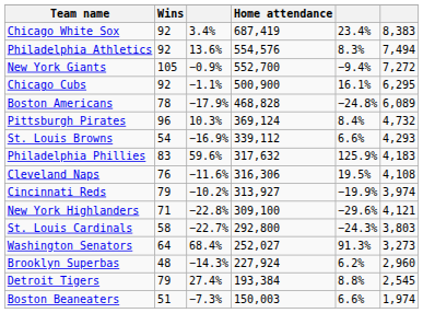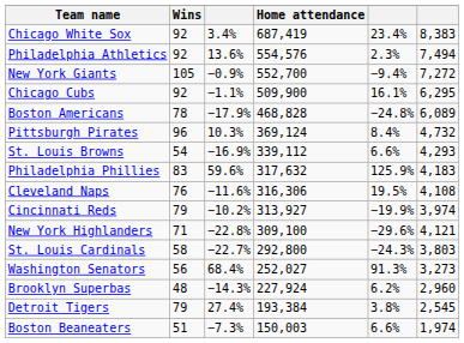 <table class="wikitable sortable">
 <tr style="text-align:center; font-size:larger;">
 </tr>
 <tr>
 <th>Team name</th>
 <th>Wins</th>
 <th></th>
 <th>Home attendance</th>
 <th></th>
 <th></th>
 </tr>
 <tr>
 <td><a href='#'>Chicago White Sox</a></td>
 <td>92</td>
 <td>3.4%</td>
 <td>687,419</td>
 <td>23.4%</td>
 <td>8,383</td>
 </tr>
 <tr>
 <td><a href='#'>Philadelphia Athletics</a></td>
 <td>92</td>
 <td>13.6%</td>
 <td>554,576</td>
-<td>8.3%</td>
+<td>2.3%</td>
 <td>7,494</td>
 </tr>
 <tr>
 <td><a href='#'>New York Giants</a></td>
 <td>105</td>
 <td>−0.9%</td>
 <td>552,700</td>
 <td>−9.4%</td>
 <td>7,272</td>
 </tr>
 <tr>
 <td><a href='#'>Chicago Cubs</a></td>
 <td>92</td>
 <td>−1.1%</td>
-<td>500,900</td>
+<td>509,900</td>
 <td>16.1%</td>
 <td>6,295</td>
 </tr>
 <tr>
 <td><a href='#'>Boston Americans</a></td>
 <td>78</td>
 <td>−17.9%</td>
 <td>468,828</td>
 <td>−24.8%</td>
 <td>6,089</td>
 </tr>
 <tr>
 <td><a href='#'>Pittsburgh Pirates</a></td>
 <td>96</td>
 <td>10.3%</td>
 <td>369,124</td>
 <td>8.4%</td>
 <td>4,732</td>
 </tr>
 <tr>
 <td><a href='#'>St. Louis Browns</a></td>
 <td>54</td>
 <td>−16.9%</td>
 <td>339,112</td>
 <td>6.6%</td>
 <td>4,293</td>
 </tr>
 <tr>
 <td><a href='#'>Philadelphia Phillies</a></td>
 <td>83</td>
 <td>59.6%</td>
 <td>317,632</td>
 <td>125.9%</td>
 <td>4,183</td>
 </tr>
 <tr>
 <td><a href='#'>Cleveland Naps</a></td>
 <td>76</td>
 <td>−11.6%</td>
 <td>316,306</td>
 <td>19.5%</td>
 <td>4,108</td>
 </tr>
 <tr>
 <td><a href='#'>Cincinnati Reds</a></td>
 <td>79</td>
 <td>−10.2%</td>
 <td>313,927</td>
 <td>−19.9%</td>
 <td>3,974</td>
 </tr>
 <tr>
 <td><a href='#'>New York Highlanders</a></td>
 <td>71</td>
 <td>−22.8%</td>
 <td>309,100</td>
 <td>−29.6%</td>
 <td>4,121</td>
 </tr>
 <tr>
 <td><a href='#'>St. Louis Cardinals</a></td>
 <td>58</td>
 <td>−22.7%</td>
 <td>292,800</td>
 <td>−24.3%</td>
 <td>3,803</td>
 </tr>
 <tr>
 <td><a href='#'>Washington Senators</a></td>
-<td>64</td>
+<td>56</td>
 <td>68.4%</td>
 <td>252,027</td>
 <td>91.3%</td>
 <td>3,273</td>
 </tr>
 <tr>
 <td><a href='#'>Brooklyn Superbas</a></td>
 <td>48</td>
 <td>−14.3%</td>
 <td>227,924</td>
 <td>6.2%</td>
 <td>2,960</td>
 </tr>
 <tr>
 <td><a href='#'>Detroit Tigers</a></td>
 <td>79</td>
 <td>27.4%</td>
 <td>193,384</td>
-<td>8.8%</td>
+<td>3.8%</td>
 <td>2,545</td>
 </tr>
 <tr>
 <td><a href='#'>Boston Beaneaters</a></td>
 <td>51</td>
 <td>−7.3%</td>
 <td>150,003</td>
 <td>6.6%</td>
 <td>1,974</td>
 </tr>
 </table>
